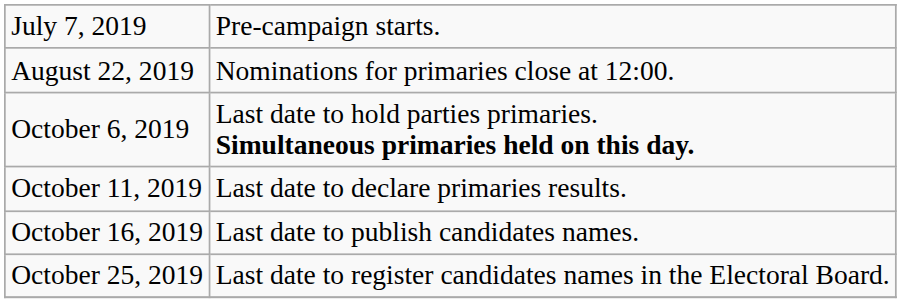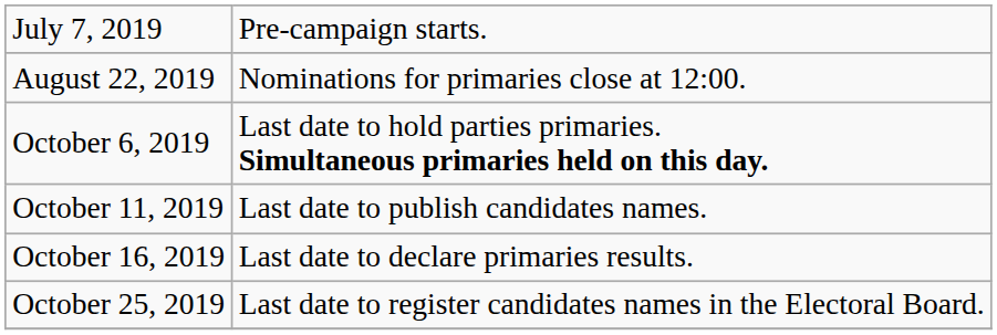 <table class="wikitable">
 <tr>
 <td>July 7, 2019</td>
 <td>Pre-campaign starts.</td>
 </tr>
 <tr>
 <td>August 22, 2019</td>
 <td>Nominations for primaries close at 12:00.</td>
 </tr>
 <tr>
 <td>October 6, 2019</td>
 <td>Last date to hold parties primaries.<br><strong>Simultaneous primaries held on this day.</strong></td>
 </tr>
 <tr>
 <td>October 11, 2019</td>
-<td>Last date to declare primaries results.</td>
+<td>Last date to publish candidates names.</td>
 </tr>
 <tr>
 <td>October 16, 2019</td>
-<td>Last date to publish candidates names.</td>
+<td>Last date to declare primaries results.</td>
 </tr>
 <tr>
 <td>October 25, 2019</td>
 <td>Last date to register candidates names in the Electoral Board.</td>
 </tr>
 <tr>
 </tr>
 </table>
